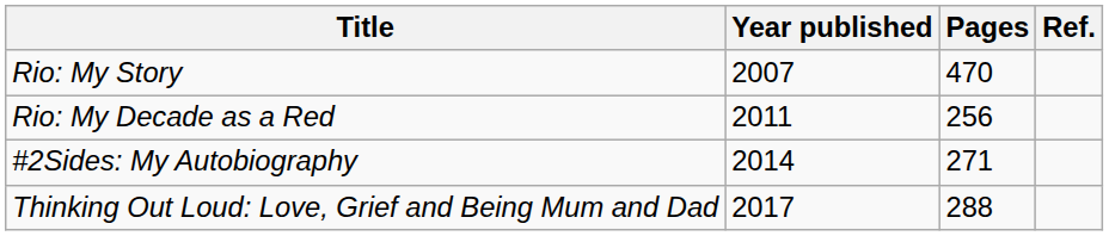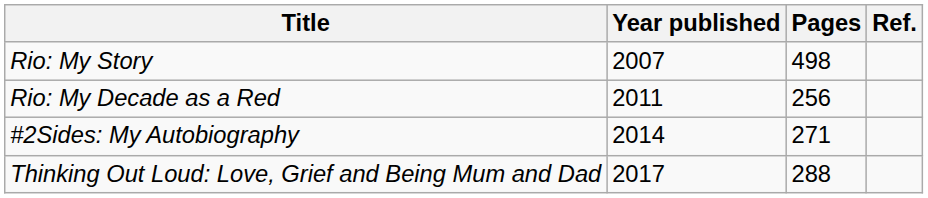 <table class="wikitable sortable">
 <tr>
 <th>Title</th>
 <th>Year published</th>
 <th>Pages</th>
 <th>Ref.</th>
 </tr>
 <tr>
 <td><em>Rio: My Story</em></td>
 <td>2007</td>
-<td>470</td>
+<td>498</td>
 <td></td>
 </tr>
 <tr>
 <td><em>Rio: My Decade as a Red</em></td>
 <td>2011</td>
 <td>256</td>
 <td></td>
 </tr>
 <tr>
 <td><em>#2Sides: My Autobiography</em></td>
 <td>2014</td>
 <td>271</td>
 <td></td>
 </tr>
 <tr>
 <td><em>Thinking Out Loud: Love, Grief and Being Mum and Dad</em></td>
 <td>2017</td>
 <td>288</td>
 <td></td>
 </tr>
 </table>
